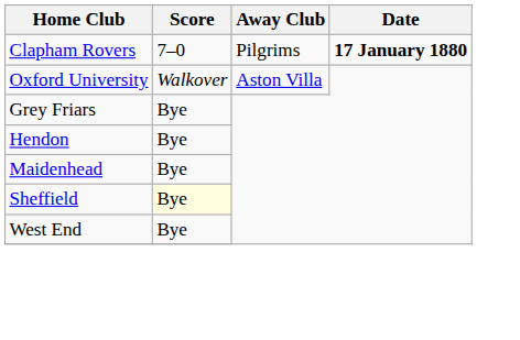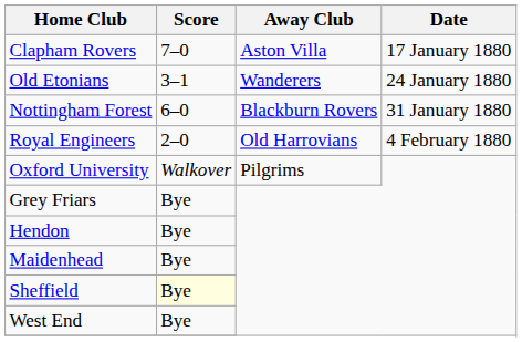 <table class="wikitable">
 <tr>
 <th>Home Club</th>
 <th>Score</th>
 <th>Away Club</th>
 <th>Date</th>
 </tr>
 <tr>
 <td><a href='#'>Clapham Rovers</a></td>
 <td>7–0</td>
-<td>Pilgrims</td>
-<td><strong>17 January 1880</strong></td>
+<td><a href='#'>Aston Villa</a></td>
+<td>17 January 1880</td>
+</tr>
+<tr>
+<td><a href='#'>Old Etonians</a></td>
+<td>3–1</td>
+<td><a href='#'>Wanderers</a></td>
+<td>24 January 1880</td>
+</tr>
+<tr>
+<td><a href='#'>Nottingham Forest</a></td>
+<td>6–0</td>
+<td><a href='#'>Blackburn Rovers</a></td>
+<td>31 January 1880</td>
+</tr>
+<tr>
+<td><a href='#'>Royal Engineers</a></td>
+<td>2–0</td>
+<td><a href='#'>Old Harrovians</a></td>
+<td>4 February 1880</td>
 </tr>
 <tr>
 <td><a href='#'>Oxford University</a></td>
 <td><em>Walkover</em></td>
-<td><a href='#'>Aston Villa</a></td>
+<td>Pilgrims</td>
 </tr>
 <tr>
 <td>Grey Friars</td>
 <td>Bye</td>
 </tr>
 <tr>
 <td><a href='#'>Hendon</a></td>
 <td>Bye</td>
 </tr>
 <tr>
 <td><a href='#'>Maidenhead</a></td>
 <td>Bye</td>
 </tr>
 <tr>
 <td><a href='#'>Sheffield</a></td>
 <td style="background: lightyellow;">Bye</td>
 </tr>
 <tr>
 <td>West End</td>
 <td>Bye</td>
 </tr>
 <tr>
 </tr>
 </table>
